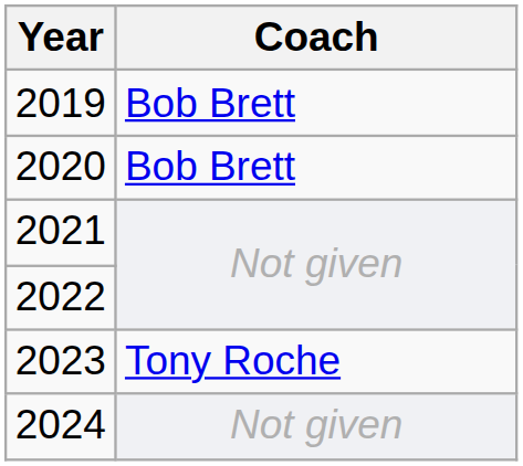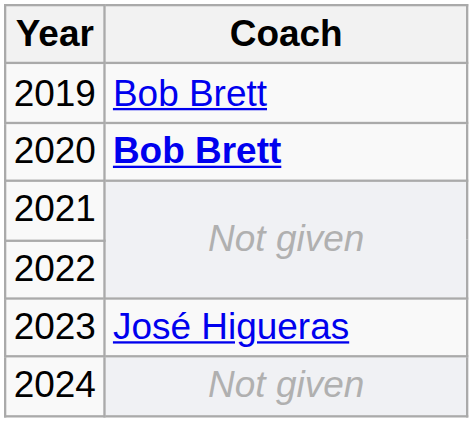 <table class="wikitable">
 <tr>
 <th>Year</th>
 <th width=150>Coach</th>
 </tr>
 <tr>
 <td>2019</td>
 <td> <a href='#'>Bob Brett</a></td>
 </tr>
 <tr>
 <td>2020</td>
-<td> <a href='#'>Bob Brett</a></td>
+<td><strong> <a href='#'>Bob Brett</a></strong></td>
 </tr>
 <tr>
 <td>2021</td>
 <td rowspan=2 style="background: #f0f1f4; color: #b0b0b0; text-align: center;"><em>Not given</em></td>
 </tr>
 <tr>
 <td>2022</td>
 </tr>
 <tr>
 <td>2023</td>
-<td> <a href='#'>Tony Roche</a></td>
+<td> <a href='#'>José Higueras</a></td>
 </tr>
 <tr>
 <td>2024</td>
 <td style="background: #f0f1f4; color: #b0b0b0; text-align: center;"><em>Not given</em></td>
 </tr>
 </table>
